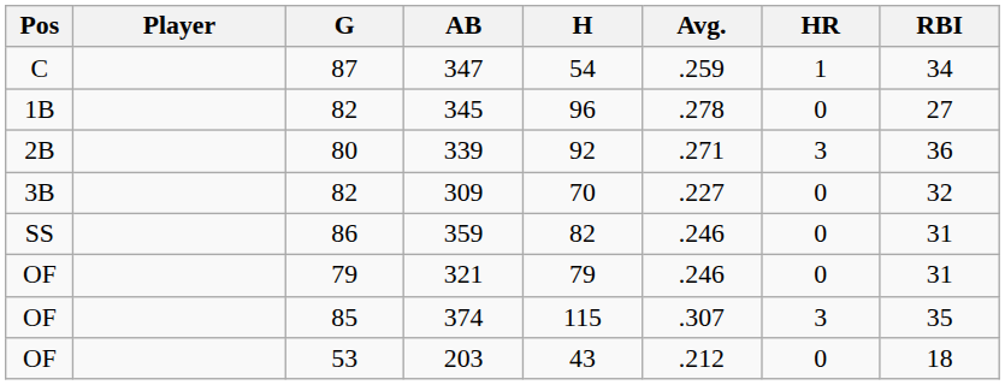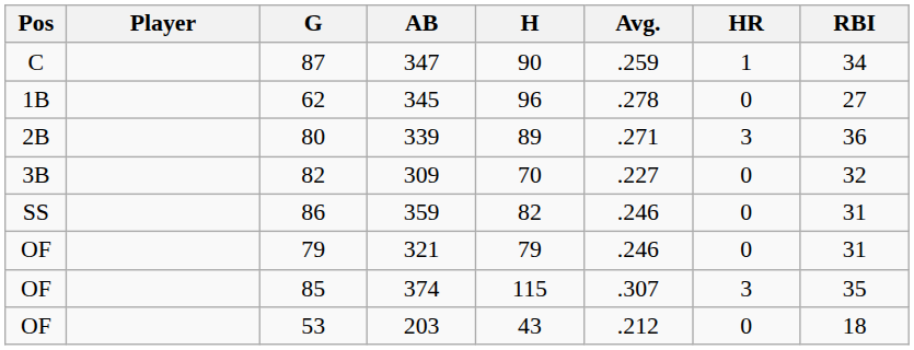 <table class="wikitable sortable">
 <tr>
 <th bgcolor="#DDDDFF" width="5%">Pos</th>
 <th bgcolor="#DDDDFF" width="16%">Player</th>
 <th bgcolor="#DDDDFF" width="9%">G</th>
 <th bgcolor="#DDDDFF" width="9%">AB</th>
 <th bgcolor="#DDDDFF" width="9%">H</th>
 <th bgcolor="#DDDDFF" width="9%">Avg.</th>
 <th bgcolor="#DDDDFF" width="9%">HR</th>
 <th bgcolor="#DDDDFF" width="9%">RBI</th>
 </tr>
 <tr align="center">
 <td>C</td>
 <td></td>
 <td>87</td>
 <td>347</td>
-<td>54</td>
+<td>90</td>
 <td>.259</td>
 <td>1</td>
 <td>34</td>
 </tr>
 <tr align="center">
 <td>1B</td>
 <td></td>
-<td>82</td>
+<td>62</td>
 <td>345</td>
 <td>96</td>
 <td>.278</td>
 <td>0</td>
 <td>27</td>
 </tr>
 <tr align="center">
 <td>2B</td>
 <td></td>
 <td>80</td>
 <td>339</td>
-<td>92</td>
+<td>89</td>
 <td>.271</td>
 <td>3</td>
 <td>36</td>
 </tr>
 <tr align="center">
 <td>3B</td>
 <td></td>
 <td>82</td>
 <td>309</td>
 <td>70</td>
 <td>.227</td>
 <td>0</td>
 <td>32</td>
 </tr>
 <tr align="center">
 <td>SS</td>
 <td></td>
 <td>86</td>
 <td>359</td>
 <td>82</td>
 <td>.246</td>
 <td>0</td>
 <td>31</td>
 </tr>
 <tr align="center">
 <td>OF</td>
 <td></td>
 <td>79</td>
 <td>321</td>
 <td>79</td>
 <td>.246</td>
 <td>0</td>
 <td>31</td>
 </tr>
 <tr align="center">
 <td>OF</td>
 <td></td>
 <td>85</td>
 <td>374</td>
 <td>115</td>
 <td>.307</td>
 <td>3</td>
 <td>35</td>
 </tr>
 <tr align="center">
 <td>OF</td>
 <td></td>
 <td>53</td>
 <td>203</td>
 <td>43</td>
 <td>.212</td>
 <td>0</td>
 <td>18</td>
 </tr>
 </table>
